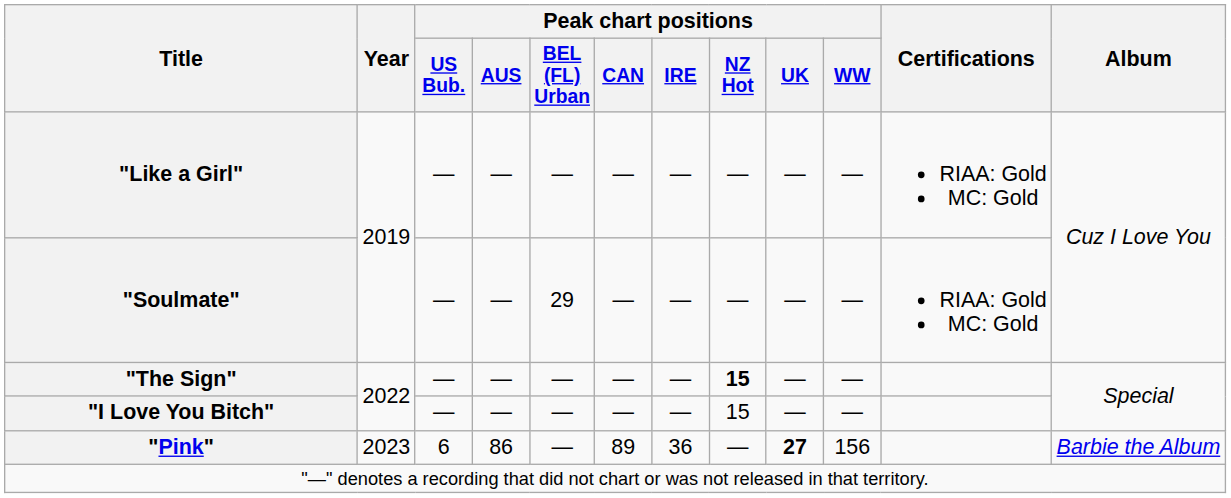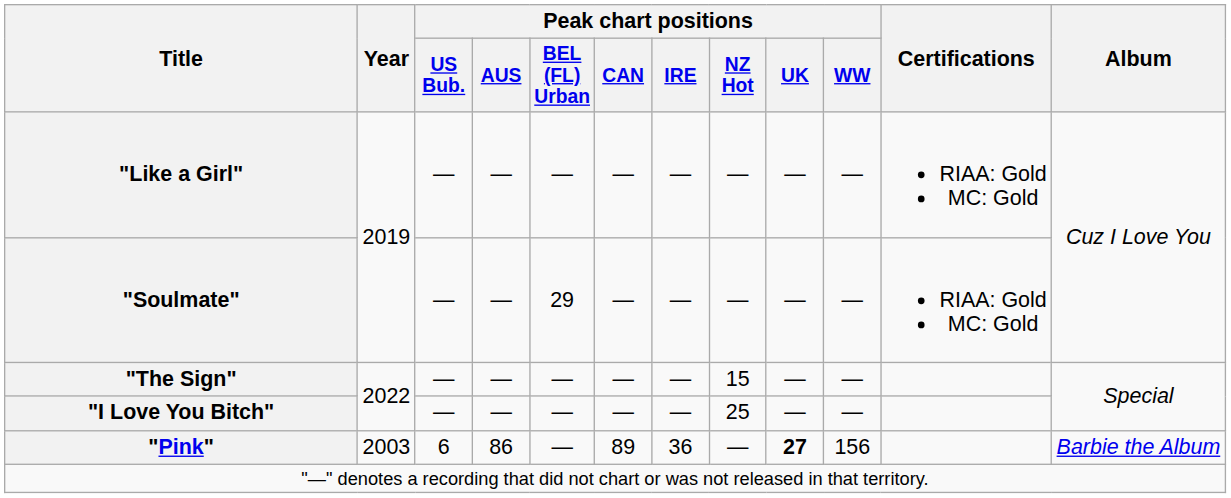 <table class="wikitable plainrowheaders" style="text-align:center;">
 <tr>
 <th scope="col" rowspan="2" style="width:16em;">Title</th>
 <th scope="col" rowspan="2">Year</th>
 <th colspan="8">Peak chart positions</th>
 <th scope="col" rowspan="2">Certifications</th>
 <th scope="col" rowspan="2">Album</th>
 </tr>
 <tr>
 <th scope="col" style="width:2.5em;font-size:90%;"><a href='#'>US<br>Bub.</a><br></th>
 <th scope="col" style="width:2.5em;font-size:90%;"><a href='#'>AUS</a><br></th>
 <th scope="col" style="width:2.5em;font-size:90%;"><a href='#'>BEL<br>(FL)<br>Urban</a><br></th>
 <th scope="col" style="width:2.5em;font-size:90%;"><a href='#'>CAN</a><br></th>
 <th scope="col" style="width:2.5em;font-size:90%;"><a href='#'>IRE</a><br></th>
 <th scope="col" style="width:2.5em;font-size:90%;"><a href='#'>NZ<br>Hot</a><br></th>
 <th scope="col" style="width:2.5em;font-size:90%;"><a href='#'>UK</a><br></th>
 <th scope="col" style="width:2.5em;font-size:90%;"><a href='#'>WW</a><br></th>
 </tr>
 <tr>
 <th scope="row">"Like a Girl"</th>
 <td rowspan="2">2019</td>
 <td>—</td>
 <td>—</td>
 <td>—</td>
 <td>—</td>
 <td>—</td>
 <td>—</td>
 <td>—</td>
 <td>—</td>
 <td><br><ul><li>RIAA: Gold</li><li>MC: Gold</li></ul></td>
 <td rowspan="2"><em>Cuz I Love You</em></td>
 </tr>
 <tr>
 <th scope="row">"Soulmate"</th>
 <td>—</td>
 <td>—</td>
 <td>29</td>
 <td>—</td>
 <td>—</td>
 <td>—</td>
 <td>—</td>
 <td>—</td>
 <td><br><ul><li>RIAA: Gold</li><li>MC: Gold</li></ul></td>
 </tr>
 <tr>
 <th scope="row">"The Sign"</th>
 <td rowspan="2">2022</td>
 <td>—</td>
 <td>—</td>
 <td>—</td>
 <td>—</td>
 <td>—</td>
-<td><strong>15</strong></td>
+<td>15</td>
 <td>—</td>
 <td>—</td>
 <td></td>
 <td rowspan="2"><em>Special</em></td>
 </tr>
 <tr>
 <th scope="row">"I Love You Bitch"</th>
 <td>—</td>
 <td>—</td>
 <td>—</td>
 <td>—</td>
 <td>—</td>
-<td>15</td>
+<td>25</td>
 <td>—</td>
 <td>—</td>
 <td></td>
 </tr>
 <tr>
 <th scope="row">"<a href='#'>Pink</a>"</th>
-<td>2023</td>
+<td>2003</td>
 <td>6</td>
 <td>86</td>
 <td>—</td>
 <td>89</td>
 <td>36</td>
 <td>—</td>
 <td><strong>27</strong></td>
 <td>156</td>
 <td></td>
 <td><em><a href='#'>Barbie the Album</a></em></td>
 </tr>
 <tr>
 <td colspan="12" style="font-size:85%">"—" denotes a recording that did not chart or was not released in that territory.</td>
 </tr>
 </table>
